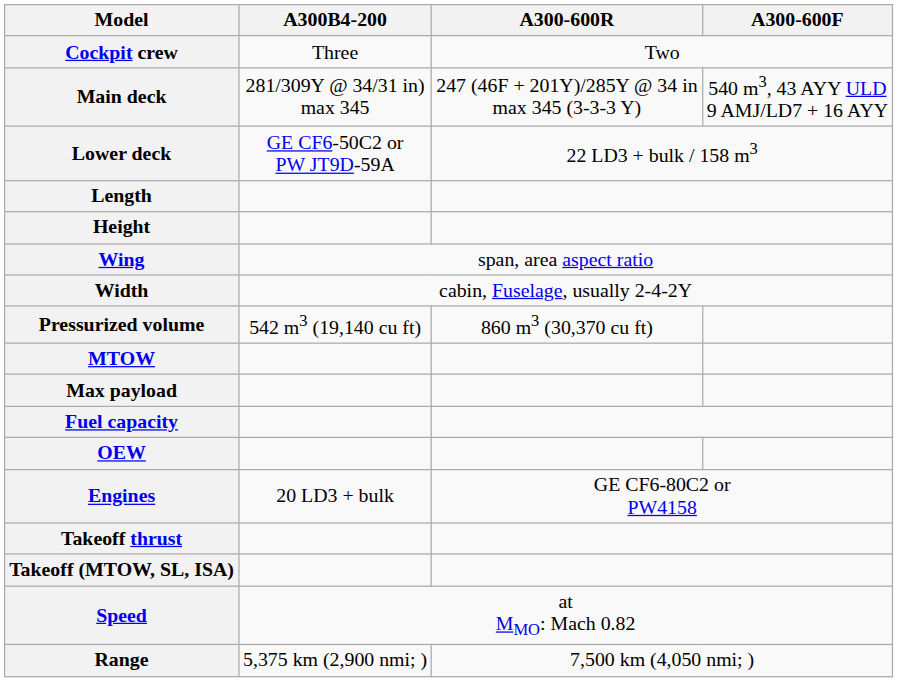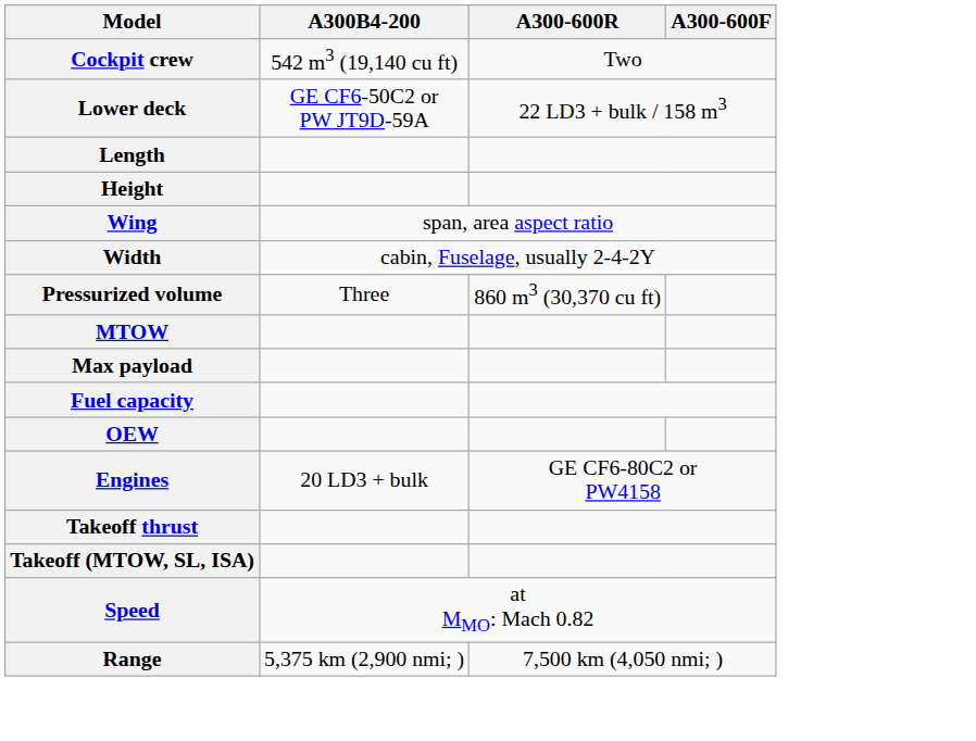 <table class="wikitable sortable sticky-header" style="text-align: center">
 <tr>
 <th>Model</th>
 <th>A300B4-200</th>
 <th>A300-600R</th>
 <th>A300-600F</th>
 </tr>
 <tr>
 <th><a href='#'>Cockpit</a> crew</th>
-<td>Three</td>
+<td>542 m<sup>3</sup> (19,140 cu ft)</td>
 <td colspan=2>Two</td>
-</tr>
-<tr>
-<th>Main deck</th>
-<td>281/309Y @ 34/31 in)<br>max 345</td>
-<td>247 (46F + 201Y)/285Y @ 34 in<br>max 345 (3-3-3 Y)</td>
-<td>540 m<sup>3</sup>, 43 AYY <a href='#'>ULD</a><br>9 AMJ/LD7 + 16 AYY</td>
 </tr>
 <tr>
 <th>Lower deck</th>
 <td><a href='#'>GE CF6</a>-50C2 or<br><a href='#'>PW JT9D</a>-59A</td>
 <td colspan=2>22 LD3 + bulk / 158 m<sup>3</sup></td>
 </tr>
 <tr>
 <th>Length</th>
 <td></td>
 <td colspan=2></td>
 </tr>
 <tr>
 <th>Height</th>
 <td></td>
 <td colspan=2></td>
 </tr>
 <tr>
 <th><a href='#'>Wing</a></th>
 <td colspan=3> span,  area  <a href='#'>aspect ratio</a></td>
 </tr>
 <tr>
 <th>Width</th>
 <td colspan=3> cabin,  <a href='#'>Fuselage</a>, usually 2-4-2Y</td>
 </tr>
 <tr>
 <th>Pressurized volume</th>
-<td>542 m<sup>3</sup> (19,140 cu ft)</td>
+<td>Three</td>
 <td>860 m<sup>3</sup> (30,370 cu ft)</td>
 <td></td>
 </tr>
 <tr>
 <th><a href='#'>MTOW</a></th>
 <td></td>
 <td></td>
 <td></td>
 </tr>
 <tr>
 <th>Max payload</th>
 <td></td>
 <td></td>
 <td></td>
 </tr>
 <tr>
 <th><a href='#'>Fuel capacity</a></th>
 <td></td>
 <td colspan=2></td>
 </tr>
 <tr>
 <th><a href='#'>OEW</a></th>
 <td></td>
 <td></td>
 <td></td>
 </tr>
 <tr>
 <th><a href='#'>Engines</a></th>
 <td>20 LD3 + bulk</td>
 <td colspan=2>GE CF6-80C2 or<br><a href='#'>PW4158</a></td>
 </tr>
 <tr>
 <th>Takeoff <a href='#'>thrust</a></th>
 <td></td>
 <td colspan=2></td>
 </tr>
 <tr>
 <th>Takeoff (MTOW, SL, ISA)</th>
 <td></td>
 <td colspan=2></td>
 </tr>
 <tr>
 <th><a href='#'>Speed</a></th>
 <td colspan=3> at <br><a href='#'>M<sub>MO</sub></a>: Mach 0.82</td>
 </tr>
 <tr>
 <th>Range</th>
 <td>5,375 km (2,900 nmi; )</td>
 <td colspan=2>7,500 km (4,050 nmi; )</td>
 </tr>
 </table>
